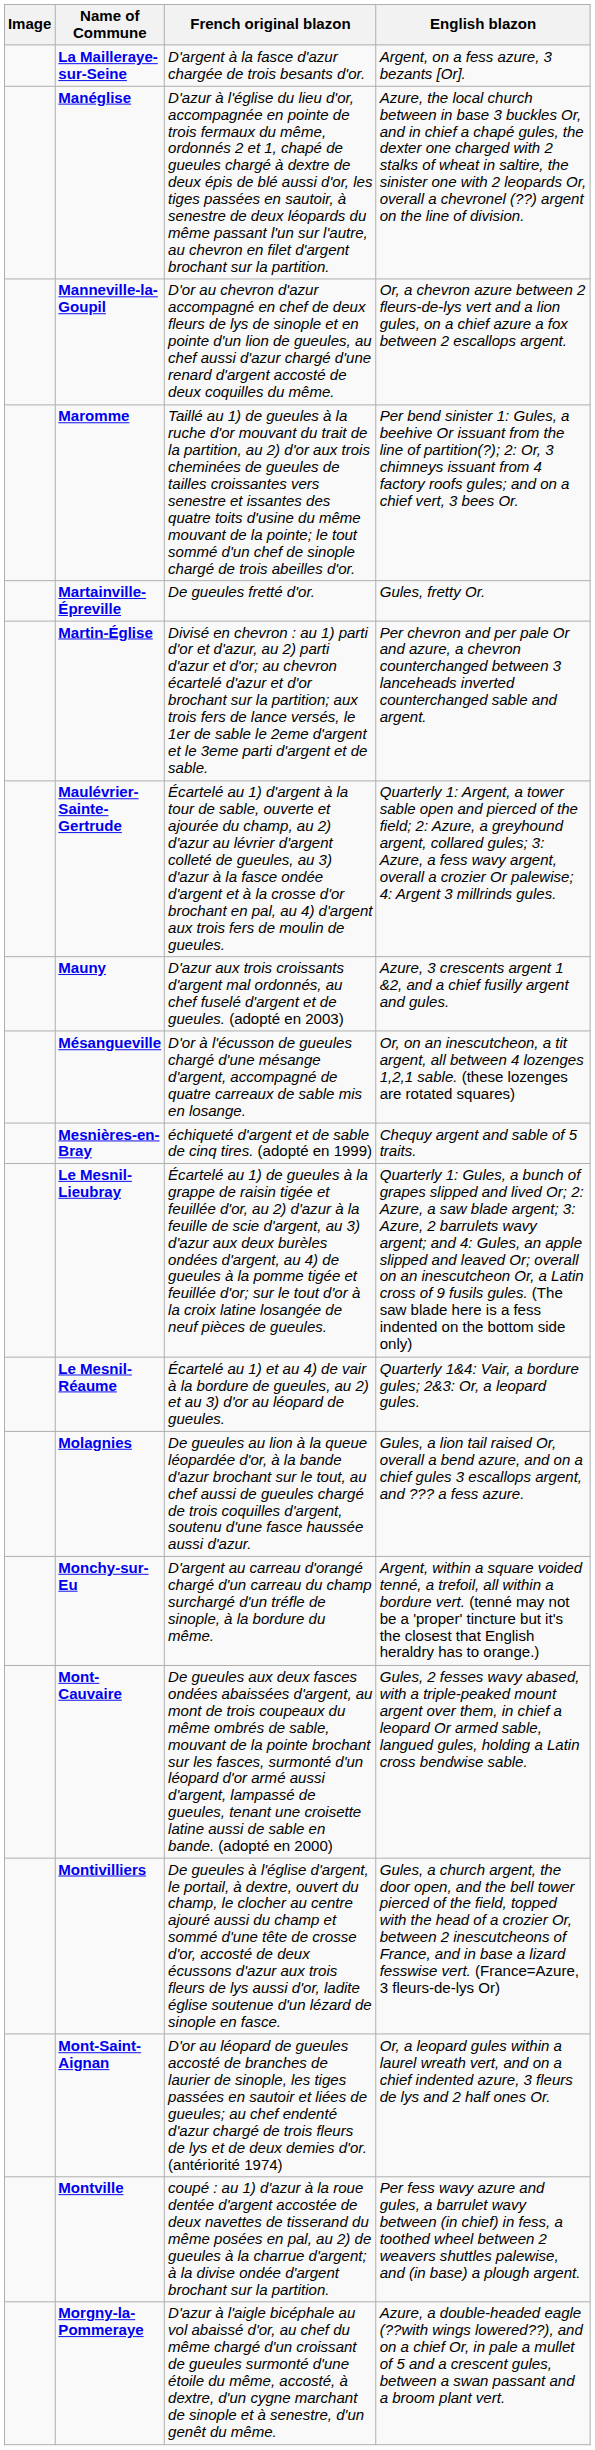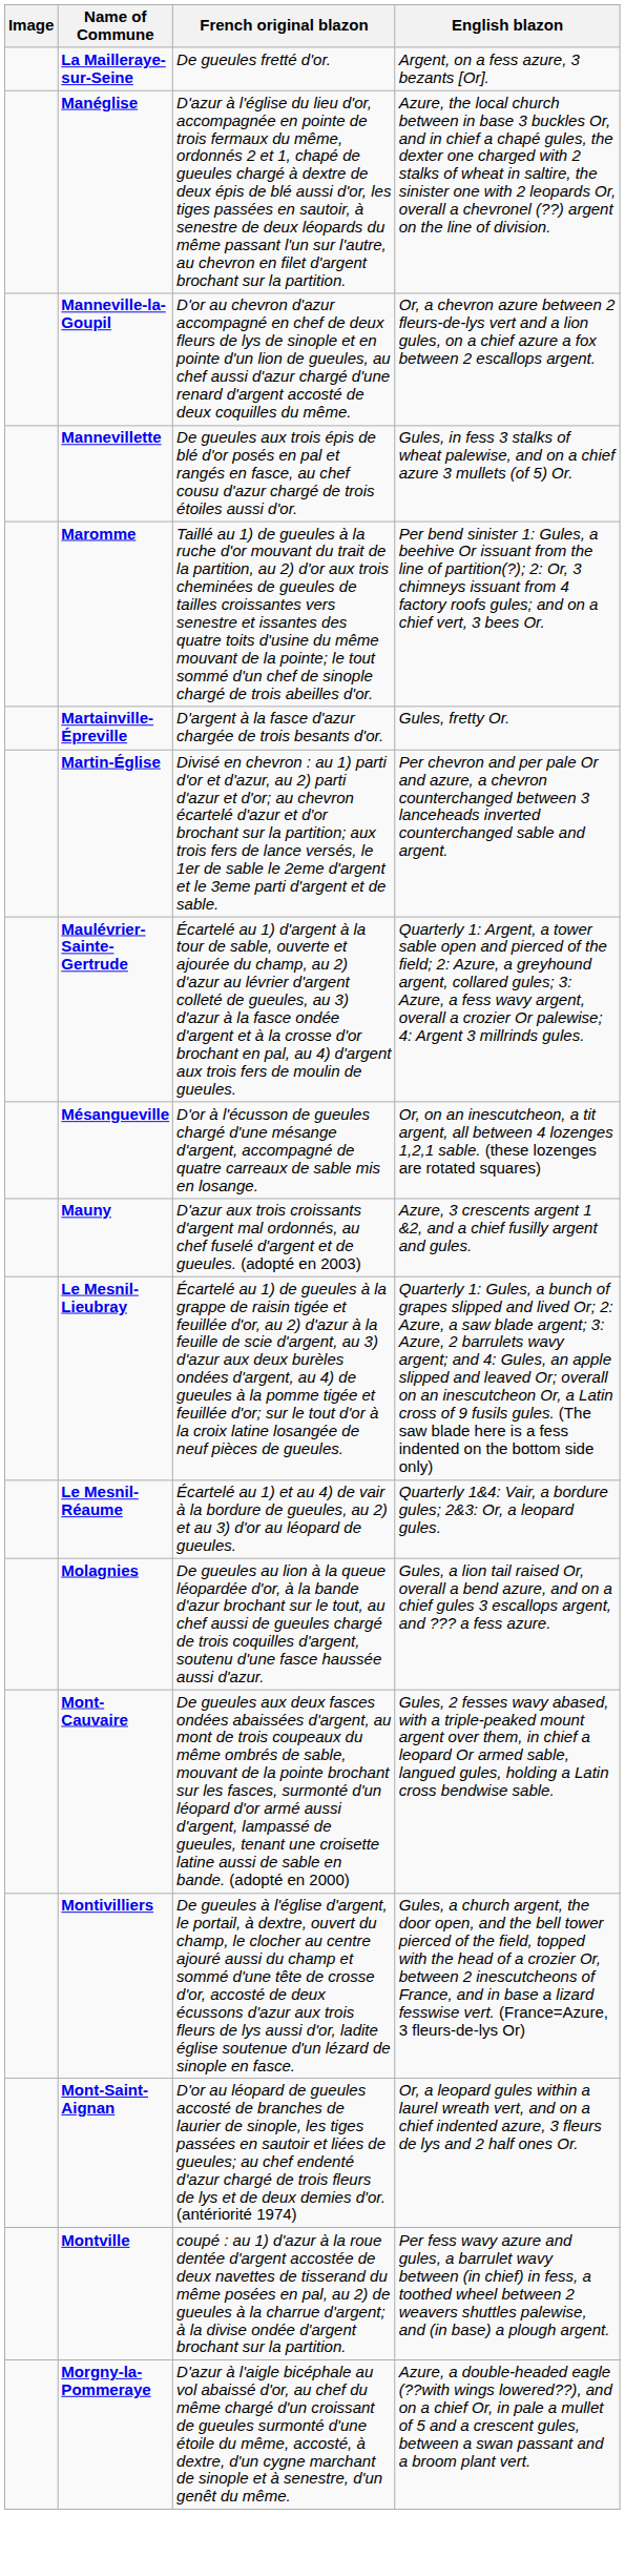 <table class="wikitable" width="100%">
 <tr>
 <th width="110">Image</th>
 <th>Name of Commune</th>
 <th width="40%">French original blazon</th>
 <th width="40%">English blazon</th>
 </tr>
 <tr valign=top>
 <td align=center></td>
 <td><strong><a href='#'>La Mailleraye-sur-Seine</a></strong></td>
-<td><em>D'argent à la fasce d'azur chargée de trois besants d'or.</em> </td>
+<td><em>De gueules fretté d'or.</em> </td>
 <td><em>Argent, on a fess azure, 3 bezants [Or].</em></td>
 </tr>
 <tr valign=top>
 <td align=center></td>
 <td><strong><a href='#'>Manéglise</a></strong></td>
 <td><em>D'azur à l'église du lieu d'or, accompagnée en pointe de trois fermaux du même, ordonnés 2 et 1, chapé de gueules chargé à dextre de deux épis de blé aussi d'or, les tiges passées en sautoir, à senestre de deux léopards du même passant l'un sur l'autre, au chevron en filet d'argent brochant sur la partition.</em> </td>
 <td><em>Azure, the local church between in base 3 buckles Or, and in chief a chapé gules, the dexter one charged with 2 stalks of wheat in saltire, the sinister one with 2 leopards Or, overall a chevronel (??) argent on the line of division.</em></td>
 </tr>
 <tr valign=top>
 <td align=center></td>
 <td><strong><a href='#'>Manneville-la-Goupil</a></strong></td>
 <td><em>D'or au chevron d'azur accompagné en chef de deux fleurs de lys de sinople et en pointe d'un lion de gueules, au chef aussi d'azur chargé d'une renard d'argent accosté de deux coquilles du même.</em> </td>
 <td><em>Or, a chevron azure between 2 fleurs-de-lys vert and a lion gules, on a chief azure a fox between 2 escallops argent.</em></td>
 </tr>
 <tr valign=top>
 <td align=center></td>
+<td><strong><a href='#'>Mannevillette</a></strong></td>
+<td><em>De gueules aux trois épis de blé d'or posés en pal et rangés en fasce, au chef cousu d'azur chargé de trois étoiles aussi d'or.</em> </td>
+<td><em>Gules, in fess 3 stalks of wheat palewise, and on a chief azure 3 mullets (of 5) Or.</em></td>
+</tr>
+<tr valign=top>
+<td align=center></td>
 <td><strong><a href='#'>Maromme</a></strong></td>
 <td><em>Taillé au 1) de gueules à la ruche d'or mouvant du trait de la partition, au 2) d'or aux trois cheminées de gueules de tailles croissantes vers senestre et issantes des quatre toits d'usine du même mouvant de la pointe; le tout sommé d'un chef de sinople chargé de trois abeilles d'or.</em> </td>
 <td><em>Per bend sinister 1: Gules, a beehive Or issuant from the line of partition(?); 2: Or, 3 chimneys issuant from 4 factory roofs gules; and on a chief vert, 3 bees Or.</em></td>
 </tr>
 <tr valign=top>
 <td align=center></td>
 <td><strong><a href='#'>Martainville-Épreville</a></strong></td>
-<td><em>De gueules fretté d'or.</em> </td>
+<td><em>D'argent à la fasce d'azur chargée de trois besants d'or.</em> </td>
 <td><em>Gules, fretty Or.</em></td>
 </tr>
 <tr valign=top>
 <td align=center></td>
 <td><strong><a href='#'>Martin-Église</a></strong></td>
 <td><em>Divisé en chevron : au 1) parti d'or et d'azur, au 2) parti d'azur et d'or; au chevron écartelé d'azur et d'or brochant sur la partition; aux trois fers de lance versés, le 1er de sable le 2eme d'argent et le 3eme parti d'argent et de sable.</em> </td>
 <td><em>Per chevron and per pale Or and azure, a chevron counterchanged between 3 lanceheads inverted counterchanged sable and argent.</em></td>
 </tr>
 <tr valign=top>
 <td align=center></td>
 <td><strong><a href='#'>Maulévrier-Sainte-Gertrude</a></strong></td>
 <td><em>Écartelé au 1) d'argent à la tour de sable, ouverte et ajourée du champ, au 2) d'azur au lévrier d'argent colleté de gueules, au 3) d'azur à la fasce ondée d'argent et à la crosse d'or brochant en pal, au 4) d'argent aux trois fers de moulin de gueules.</em> </td>
 <td><em>Quarterly 1: Argent, a tower sable open and pierced of the field; 2: Azure, a greyhound argent, collared gules; 3: Azure, a fess wavy argent, overall a crozier Or palewise; 4: Argent 3 millrinds gules.</em></td>
 </tr>
 <tr valign=top>
 <td align=center></td>
-<td><strong><a href='#'>Mauny</a></strong></td>
-<td><em>D'azur aux trois croissants d'argent mal ordonnés, au chef fuselé d'argent et de gueules.</em>  (adopté en 2003)</td>
-<td><em>Azure, 3 crescents argent 1 &2, and a chief fusilly argent and gules.</em></td>
-</tr>
-<tr valign=top>
-<td align=center></td>
 <td><strong><a href='#'>Mésangueville</a></strong></td>
 <td><em>D'or à l'écusson de gueules chargé d'une mésange d'argent, accompagné de quatre carreaux de sable mis en losange.</em> </td>
 <td><em>Or, on an inescutcheon, a tit argent, all between 4 lozenges 1,2,1 sable.</em> (these lozenges are rotated squares)</td>
 </tr>
 <tr valign=top>
 <td align=center></td>
-<td><strong><a href='#'>Mesnières-en-Bray</a></strong></td>
-<td><em>échiqueté d'argent et de sable de cinq tires.</em>  (adopté en 1999)</td>
-<td><em>Chequy argent and sable of 5 traits.</em></td>
+<td><strong><a href='#'>Mauny</a></strong></td>
+<td><em>D'azur aux trois croissants d'argent mal ordonnés, au chef fuselé d'argent et de gueules.</em>  (adopté en 2003)</td>
+<td><em>Azure, 3 crescents argent 1 &2, and a chief fusilly argent and gules.</em></td>
 </tr>
 <tr valign=top>
 <td align=center></td>
 <td><strong><a href='#'>Le Mesnil-Lieubray</a></strong></td>
 <td><em>Écartelé au 1) de gueules à la grappe de raisin tigée et feuillée d'or, au 2) d'azur à la feuille de scie d'argent, au 3) d'azur aux deux burèles ondées d'argent, au 4) de gueules à la pomme tigée et feuillée d'or; sur le tout d'or à la croix latine losangée de neuf pièces de gueules.</em> </td>
 <td><em>Quarterly 1: Gules, a bunch of grapes slipped and lived Or; 2: Azure, a saw blade argent; 3: Azure, 2 barrulets wavy argent; and 4: Gules, an apple slipped and leaved Or; overall on an inescutcheon Or, a Latin cross of 9 fusils gules.</em>  (The saw blade here is a fess indented on the bottom side only)</td>
 </tr>
 <tr valign=top>
 <td align=center></td>
 <td><strong><a href='#'>Le Mesnil-Réaume</a></strong></td>
 <td><em>Écartelé au 1) et au 4) de vair à la bordure de gueules, au 2) et au 3) d'or au léopard de gueules.</em> </td>
 <td><em>Quarterly 1&4: Vair, a bordure gules; 2&3: Or, a leopard gules.</em></td>
 </tr>
 <tr valign=top>
 <td align=center></td>
 <td><strong><a href='#'>Molagnies</a></strong></td>
 <td><em>De gueules au lion à la queue léopardée d'or, à la bande d'azur brochant sur le tout, au chef aussi de gueules chargé de trois coquilles d'argent, soutenu d'une fasce haussée aussi d'azur.</em> </td>
 <td><em>Gules, a lion tail raised Or, overall a bend azure, and on a chief gules 3 escallops argent, and ??? a fess azure.</em></td>
-</tr>
-<tr valign=top>
-<td align=center></td>
-<td><strong><a href='#'>Monchy-sur-Eu</a></strong></td>
-<td><em>D'argent au carreau d'orangé chargé d'un carreau du champ surchargé d'un tréfle de sinople, à la bordure du même.</em> </td>
-<td><em>Argent, within a square voided tenné, a trefoil, all within a bordure vert.</em> (tenné may not be a 'proper' tincture but it's the closest that English heraldry has to orange.)</td>
 </tr>
 <tr valign=top>
 <td align=center></td>
 <td><strong><a href='#'>Mont-Cauvaire</a></strong></td>
 <td><em>De gueules aux deux fasces ondées abaissées d'argent, au mont de trois coupeaux du même ombrés de sable, mouvant de la pointe brochant sur les fasces, surmonté d'un léopard d'or armé aussi d'argent, lampassé de gueules, tenant une croisette latine aussi de sable en bande.</em>  (adopté en 2000)</td>
 <td><em>Gules, 2 fesses wavy abased, with a triple-peaked mount argent over them, in chief a leopard Or armed sable, langued gules, holding a Latin cross bendwise sable.</em></td>
 </tr>
 <tr valign=top>
 <td align=center></td>
 <td><strong><a href='#'>Montivilliers</a></strong></td>
 <td><em>De gueules à l'église d'argent, le portail, à dextre, ouvert du champ, le clocher au centre ajouré aussi du champ et sommé d'une tête de crosse d'or, accosté de deux écussons d'azur aux trois fleurs de lys aussi d'or, ladite église soutenue d'un lézard de sinople en fasce.</em> </td>
 <td><em>Gules, a church argent, the door open, and the bell tower pierced of the field, topped with the head of a crozier Or,  between 2 inescutcheons of France, and in base a lizard fesswise vert.</em>  (France=Azure, 3 fleurs-de-lys Or)</td>
 </tr>
 <tr valign=top>
 <td align=center></td>
 <td><strong><a href='#'>Mont-Saint-Aignan</a></strong></td>
 <td><em>D'or au léopard de gueules accosté de branches de laurier de sinople, les tiges passées en sautoir et liées de gueules; au chef endenté d'azur chargé de trois fleurs de lys et de deux demies d'or.</em>  (antériorité 1974)</td>
 <td><em>Or, a leopard gules within a laurel wreath vert, and on a chief indented azure, 3 fleurs de lys and 2 half ones Or.</em></td>
 </tr>
 <tr valign=top>
 <td align=center></td>
 <td><strong><a href='#'>Montville</a></strong></td>
 <td><em>coupé : au 1) d'azur à la roue dentée d'argent accostée de deux navettes de tisserand du même posées en pal, au 2) de gueules à la charrue d'argent; à la divise ondée d'argent brochant sur la partition.</em> </td>
 <td><em>Per fess wavy azure and gules, a barrulet wavy between (in chief) in fess, a toothed wheel between 2 weavers shuttles palewise, and (in base) a plough argent.</em></td>
 </tr>
 <tr valign=top>
 <td align=center></td>
 <td><strong><a href='#'>Morgny-la-Pommeraye</a></strong></td>
 <td><em>D'azur à l'aigle bicéphale au vol abaissé d'or, au chef du même chargé d'un croissant de gueules surmonté d'une étoile du même, accosté, à dextre, d'un cygne marchant de sinople et à senestre, d'un genêt du même.</em> </td>
 <td><em>Azure, a double-headed eagle (??with wings lowered??), and on a chief Or, in pale a mullet of 5 and a crescent gules, between a swan passant and a broom plant vert.</em></td>
 </tr>
 </table>
